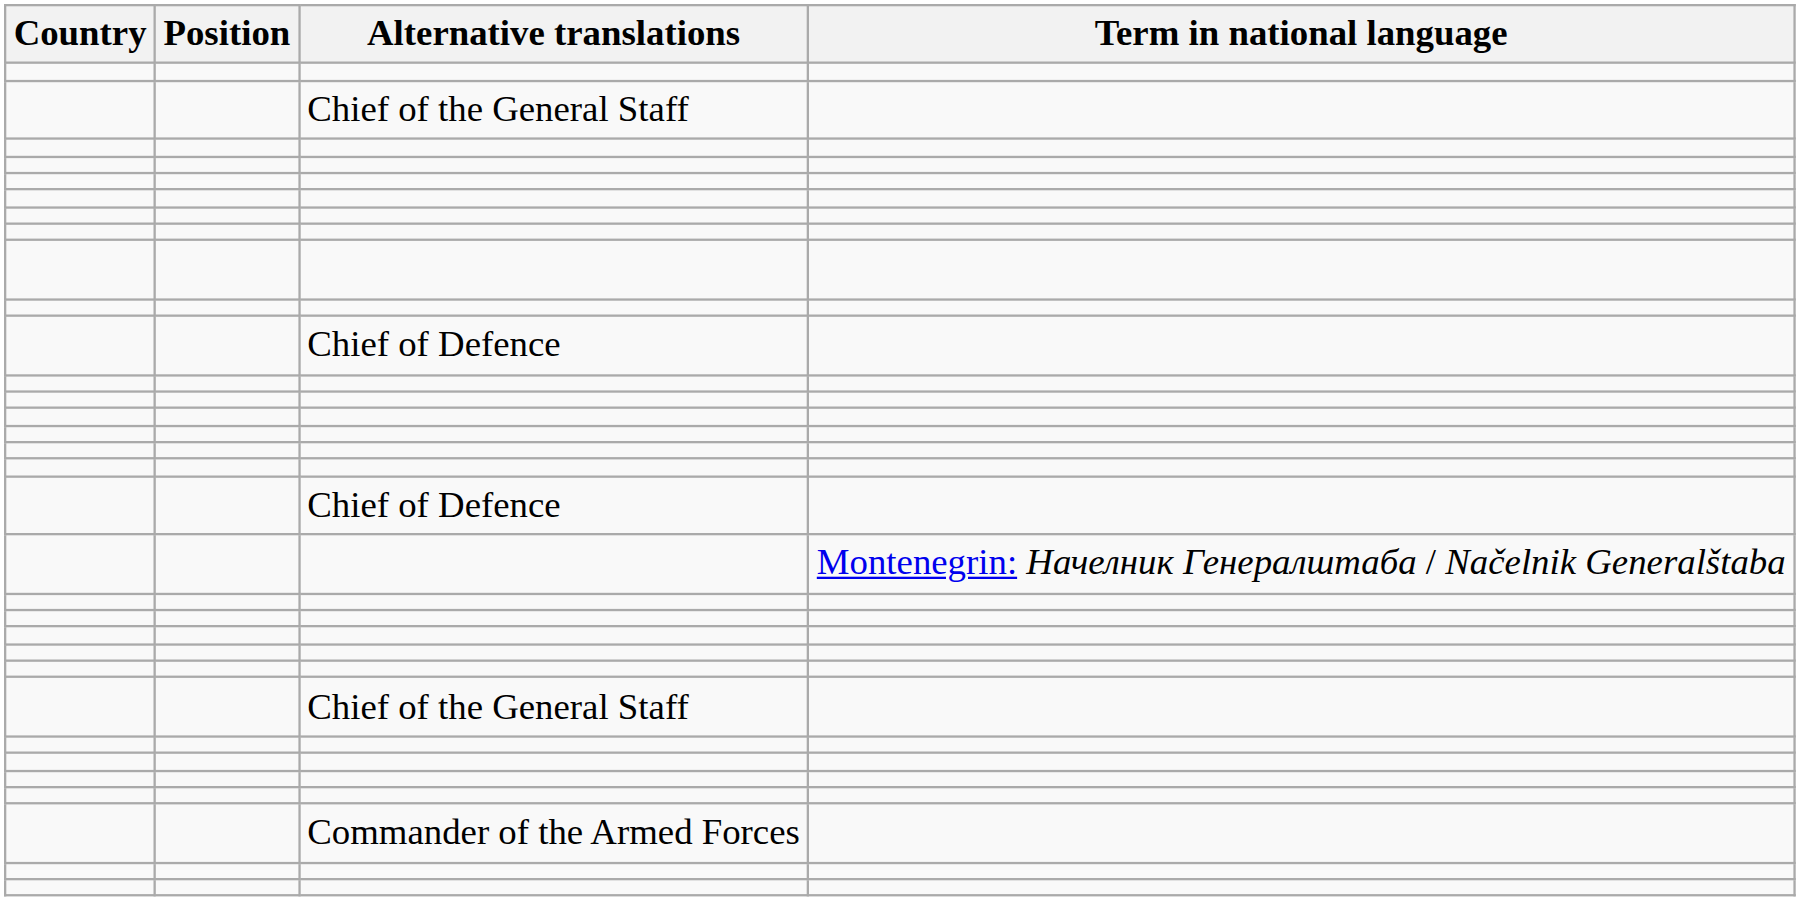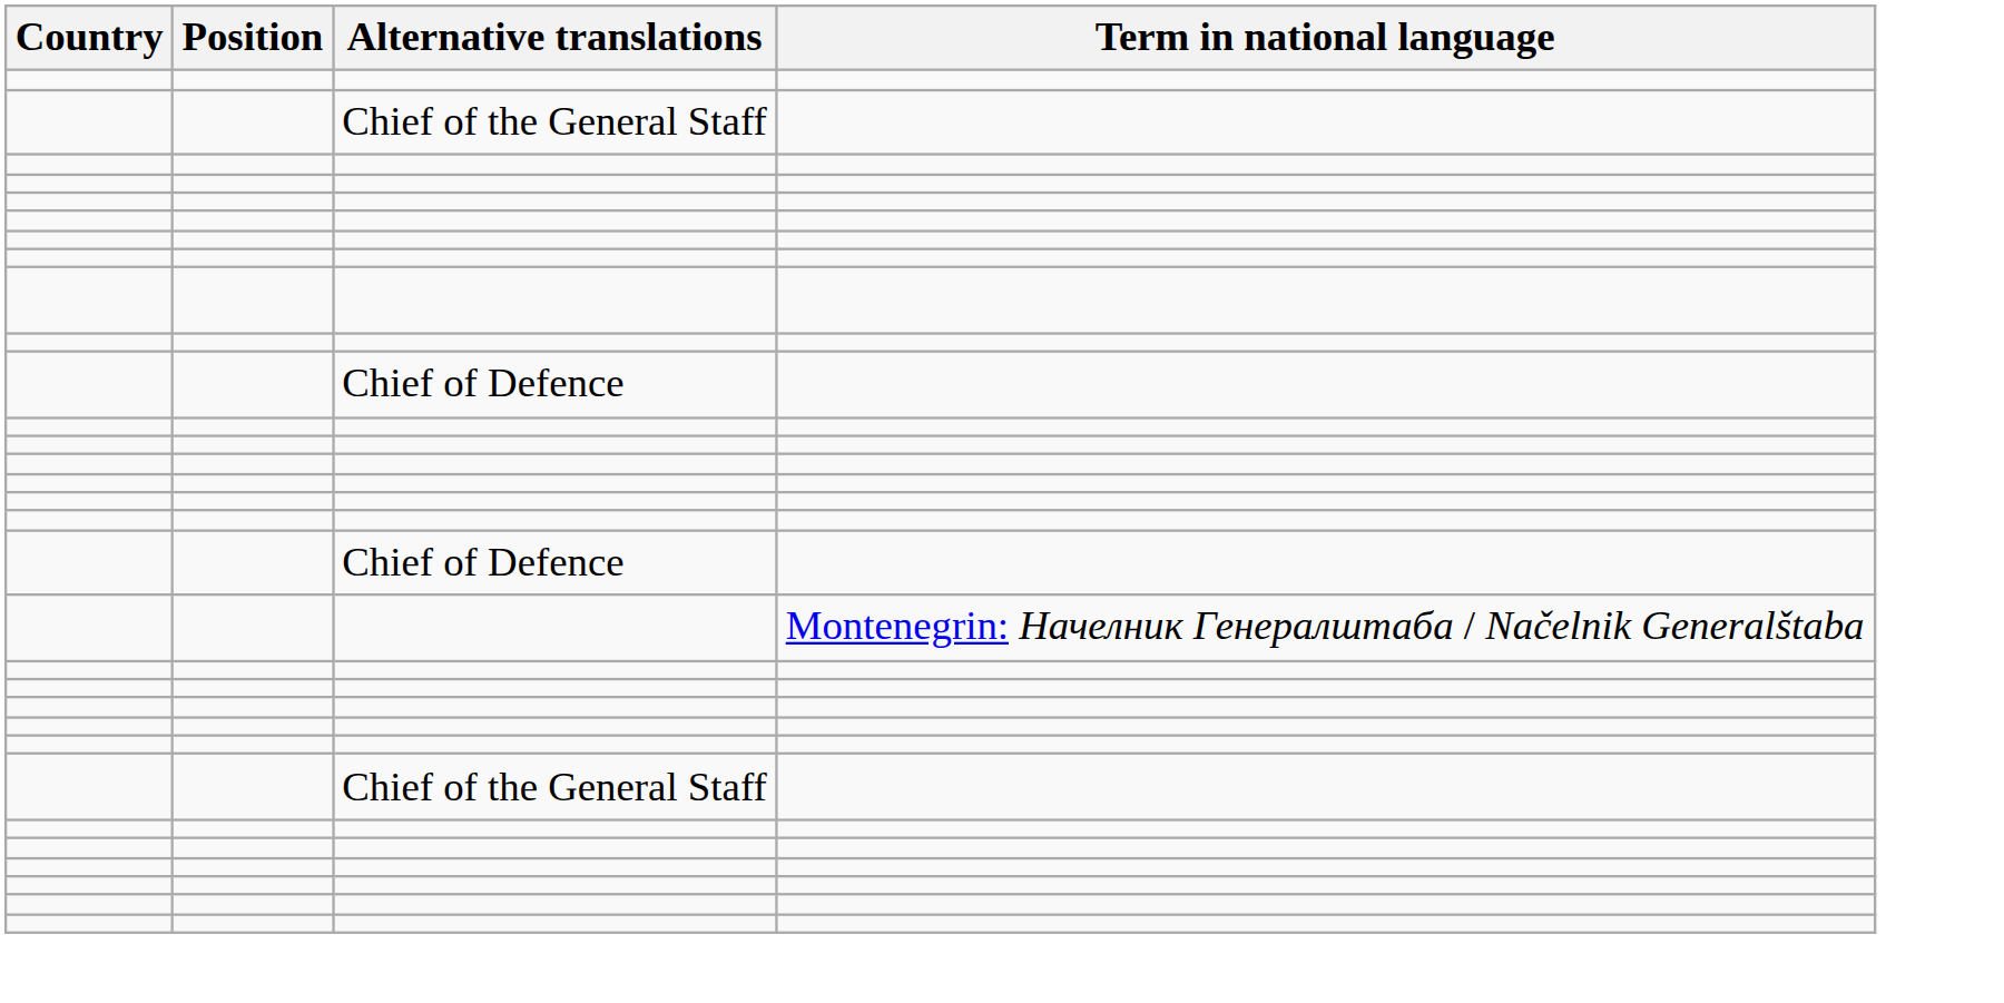 <table class="wikitable">
 <tr>
 <th>Country</th>
 <th>Position</th>
 <th>Alternative translations</th>
 <th>Term in national language</th>
 </tr>
 <tr>
 <td></td>
 <td></td>
 <td></td>
 <td></td>
 </tr>
 <tr>
 <td></td>
 <td></td>
 <td>Chief of the General Staff</td>
 <td><br></td>
 </tr>
 <tr>
 <td></td>
 <td></td>
 <td></td>
 <td></td>
 </tr>
 <tr>
 <td></td>
 <td></td>
 <td></td>
 <td></td>
 </tr>
 <tr>
 <td></td>
 <td></td>
 <td></td>
 <td></td>
 </tr>
 <tr>
 <td></td>
 <td></td>
 <td></td>
 <td></td>
 </tr>
 <tr>
 <td></td>
 <td></td>
 <td></td>
 <td></td>
 </tr>
 <tr>
 <td></td>
 <td></td>
 <td></td>
 <td></td>
 </tr>
 <tr>
 <td></td>
 <td></td>
 <td></td>
 <td><br></td>
 </tr>
 <tr>
 <td></td>
 <td></td>
 <td></td>
 <td></td>
 </tr>
 <tr>
 <td></td>
 <td></td>
 <td>Chief of Defence</td>
 <td></td>
 </tr>
 <tr>
 <td></td>
 <td></td>
 <td></td>
 <td></td>
 </tr>
 <tr>
 <td></td>
 <td></td>
 <td></td>
 <td></td>
 </tr>
 <tr>
 <td></td>
 <td></td>
 <td></td>
 <td></td>
 </tr>
 <tr>
 <td></td>
 <td></td>
 <td></td>
 <td></td>
 </tr>
 <tr>
 <td></td>
 <td></td>
 <td></td>
 <td></td>
 </tr>
 <tr>
 <td></td>
 <td></td>
 <td></td>
 <td></td>
 </tr>
 <tr>
 <td></td>
 <td></td>
 <td>Chief of Defence</td>
 <td> <br> </td>
 </tr>
 <tr>
 <td></td>
 <td></td>
 <td></td>
 <td><a href='#'>Montenegrin:</a> <em>Начелник Генералштаба</em> / <em>Načelnik Generalštaba</em></td>
 </tr>
 <tr>
 <td></td>
 <td></td>
 <td></td>
 <td></td>
 </tr>
 <tr>
 <td></td>
 <td></td>
 <td></td>
 <td></td>
 </tr>
 <tr>
 <td></td>
 <td></td>
 <td></td>
 <td></td>
 </tr>
 <tr>
 <td></td>
 <td></td>
 <td></td>
 <td></td>
 </tr>
 <tr>
 <td></td>
 <td></td>
 <td></td>
 <td></td>
 </tr>
 <tr>
 <td></td>
 <td></td>
 <td>Chief of the General Staff</td>
 <td></td>
 </tr>
 <tr>
 <td></td>
 <td></td>
 <td></td>
 <td></td>
 </tr>
 <tr>
 <td></td>
 <td></td>
 <td></td>
 <td></td>
 </tr>
 <tr>
 <td></td>
 <td></td>
 <td></td>
 <td></td>
 </tr>
 <tr>
 <td></td>
 <td></td>
 <td></td>
 <td></td>
 </tr>
 <tr>
 <td></td>
 <td></td>
-<td>Commander of the Armed Forces</td>
-<td></td>
-</tr>
-<tr>
-<td></td>
-<td></td>
 <td></td>
 <td></td>
 </tr>
 <tr>
 <td></td>
 <td></td>
 <td></td>
 <td></td>
 </tr>
 </table>
